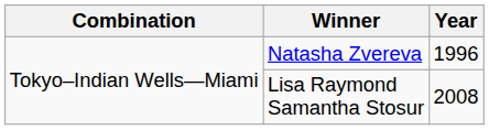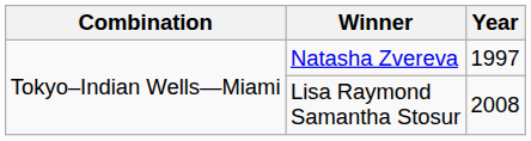 <table class="wikitable nowrap">
 <tr>
 <th scope="col">Combination</th>
 <th scope="col">Winner</th>
 <th scope="col">Year</th>
 </tr>
 <tr>
 <td scope="row" rowspan=2 style="text-align:left;">Tokyo–Indian Wells—Miami<br></td>
 <td> <a href='#'>Natasha Zvereva</a></td>
-<td>1996</td>
+<td>1997</td>
 </tr>
 <tr>
 <td> Lisa Raymond<br> Samantha Stosur</td>
 <td>2008</td>
 </tr>
 </table>
